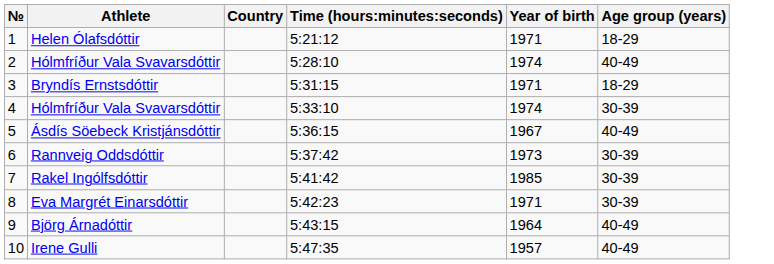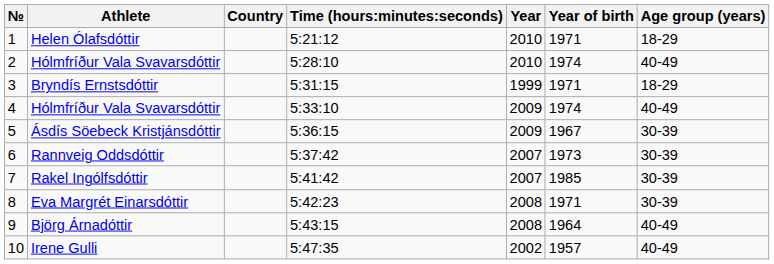 <table class="sortable wikitable" style="font-size:95%;">
 <tr>
 <th>№</th>
 <th>Athlete</th>
 <th>Country</th>
 <th>Time (hours:minutes:seconds)</th>
+<th>Year</th>
 <th>Year of birth</th>
 <th>Age group (years)</th>
 </tr>
 <tr>
 <td>1</td>
 <td><a href='#'>Helen Ólafsdóttir</a></td>
 <td></td>
 <td>5:21:12</td>
+<td>2010</td>
 <td>1971</td>
 <td>18-29</td>
 </tr>
 <tr>
 <td>2</td>
 <td><a href='#'>Hólmfríður Vala Svavarsdóttir</a></td>
 <td></td>
 <td>5:28:10</td>
+<td>2010</td>
 <td>1974</td>
 <td>40-49</td>
 </tr>
 <tr>
 <td>3</td>
 <td><a href='#'>Bryndís Ernstsdóttir</a></td>
 <td></td>
 <td>5:31:15</td>
+<td>1999</td>
 <td>1971</td>
 <td>18-29</td>
 </tr>
 <tr>
 <td>4</td>
 <td><a href='#'>Hólmfríður Vala Svavarsdóttir</a></td>
 <td></td>
 <td>5:33:10</td>
+<td>2009</td>
 <td>1974</td>
-<td>30-39</td>
+<td>40-49</td>
 </tr>
 <tr>
 <td>5</td>
 <td><a href='#'>Ásdís Söebeck Kristjánsdóttir</a></td>
 <td></td>
 <td>5:36:15</td>
+<td>2009</td>
 <td>1967</td>
-<td>40-49</td>
+<td>30-39</td>
 </tr>
 <tr>
 <td>6</td>
 <td><a href='#'>Rannveig Oddsdóttir</a></td>
 <td></td>
 <td>5:37:42</td>
+<td>2007</td>
 <td>1973</td>
 <td>30-39</td>
 </tr>
 <tr>
 <td>7</td>
 <td><a href='#'>Rakel Ingólfsdóttir</a></td>
 <td></td>
 <td>5:41:42</td>
+<td>2007</td>
 <td>1985</td>
 <td>30-39</td>
 </tr>
 <tr>
 <td>8</td>
 <td><a href='#'>Eva Margrét Einarsdóttir</a></td>
 <td></td>
 <td>5:42:23</td>
+<td>2008</td>
 <td>1971</td>
 <td>30-39</td>
 </tr>
 <tr>
 <td>9</td>
 <td><a href='#'>Björg Árnadóttir</a></td>
 <td></td>
 <td>5:43:15</td>
+<td>2008</td>
 <td>1964</td>
 <td>40-49</td>
 </tr>
 <tr>
 <td>10</td>
 <td><a href='#'>Irene Gulli</a></td>
 <td></td>
 <td>5:47:35</td>
+<td>2002</td>
 <td>1957</td>
 <td>40-49</td>
 </tr>
 </table>
